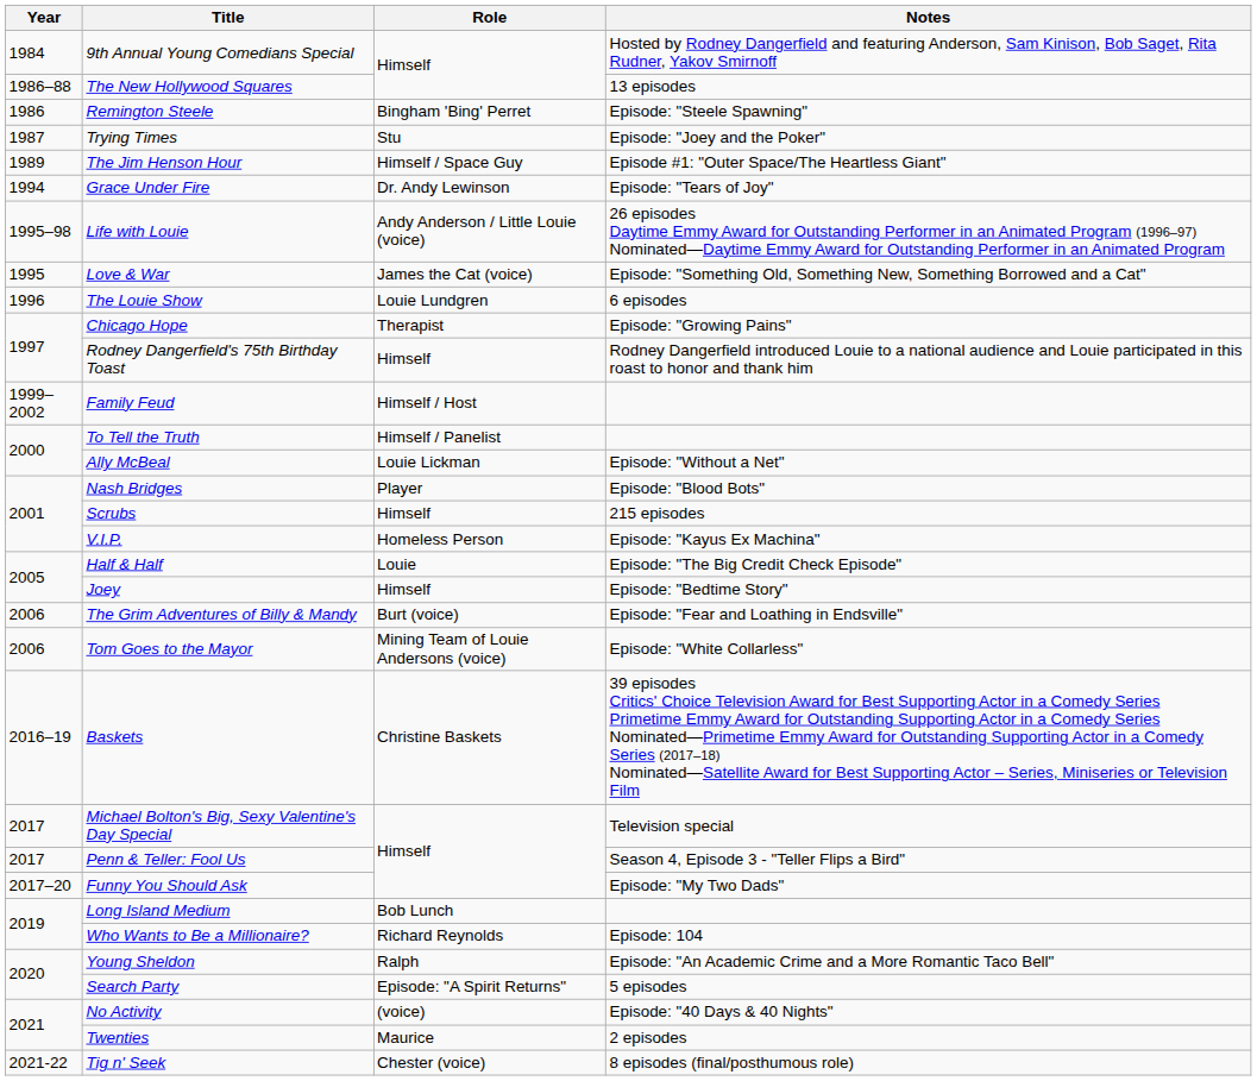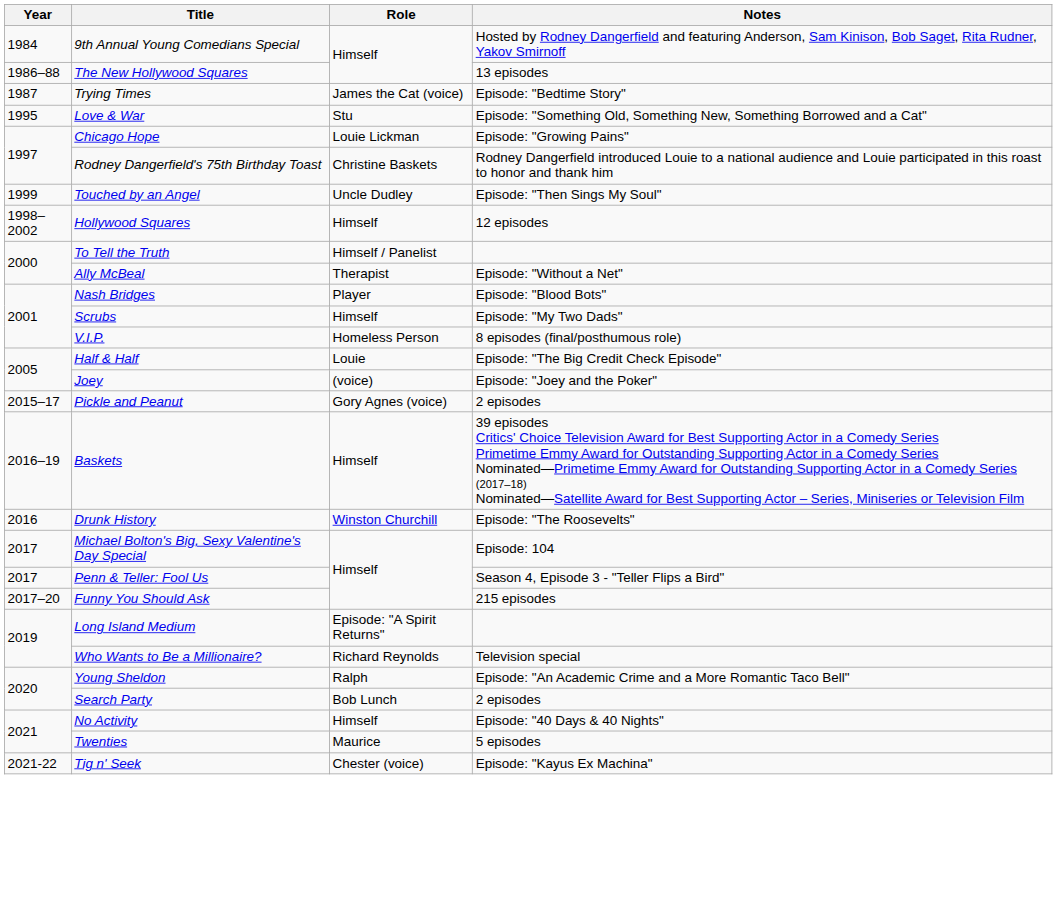 <table class="wikitable sortable">
 <tr>
 <th>Year</th>
 <th>Title</th>
 <th>Role</th>
 <th>Notes</th>
 </tr>
 <tr>
 <td>1984</td>
 <td><em>9th Annual Young Comedians Special</em></td>
 <td rowspan="2">Himself</td>
 <td>Hosted by <a href='#'>Rodney Dangerfield</a> and featuring Anderson, <a href='#'>Sam Kinison</a>, <a href='#'>Bob Saget</a>, <a href='#'>Rita Rudner</a>, <a href='#'>Yakov Smirnoff</a></td>
 </tr>
 <tr>
 <td>1986–88</td>
 <td><em><a href='#'>The New Hollywood Squares</a></em></td>
 <td>13 episodes</td>
 </tr>
 <tr>
-<td>1986</td>
-<td><em><a href='#'>Remington Steele</a></em></td>
-<td>Bingham 'Bing' Perret</td>
-<td>Episode: "Steele Spawning"</td>
-</tr>
-<tr>
 <td>1987</td>
 <td><em>Trying Times</em></td>
-<td>Stu</td>
-<td>Episode: "Joey and the Poker"</td>
-</tr>
-<tr>
-<td>1989</td>
-<td><em><a href='#'>The Jim Henson Hour</a></em></td>
-<td>Himself / Space Guy</td>
-<td>Episode #1: "Outer Space/The Heartless Giant"</td>
-</tr>
-<tr>
-<td>1994</td>
-<td><em><a href='#'>Grace Under Fire</a></em></td>
-<td>Dr. Andy Lewinson</td>
-<td>Episode: "Tears of Joy"</td>
-</tr>
-<tr>
-<td>1995–98</td>
-<td><em><a href='#'>Life with Louie</a></em></td>
-<td>Andy Anderson / Little Louie (voice)</td>
-<td>26 episodes<br><a href='#'>Daytime Emmy Award for Outstanding Performer in an Animated Program</a> <small>(1996–97)</small><br>Nominated—<a href='#'>Daytime Emmy Award for Outstanding Performer in an Animated Program</a></td>
+<td>James the Cat (voice)</td>
+<td>Episode: "Bedtime Story"</td>
 </tr>
 <tr>
 <td>1995</td>
 <td><em><a href='#'>Love & War</a></em></td>
-<td>James the Cat (voice)</td>
+<td>Stu</td>
 <td>Episode: "Something Old, Something New, Something Borrowed and a Cat"</td>
-</tr>
-<tr>
-<td>1996</td>
-<td><em><a href='#'>The Louie Show</a></em></td>
-<td>Louie Lundgren</td>
-<td>6 episodes</td>
 </tr>
 <tr>
 <td rowspan="2">1997</td>
 <td><em><a href='#'>Chicago Hope</a></em></td>
-<td>Therapist</td>
+<td>Louie Lickman</td>
 <td>Episode: "Growing Pains"</td>
 </tr>
 <tr>
 <td><em>Rodney Dangerfield's 75th Birthday Toast</em></td>
-<td>Himself</td>
+<td>Christine Baskets</td>
 <td>Rodney Dangerfield introduced Louie to a national audience and Louie participated in this roast to honor and thank him</td>
 </tr>
 <tr>
-<td>1999–2002</td>
-<td><em><a href='#'>Family Feud</a></em></td>
-<td>Himself / Host</td>
-<td></td>
+<td>1999</td>
+<td><em><a href='#'>Touched by an Angel</a></em></td>
+<td>Uncle Dudley</td>
+<td>Episode: "Then Sings My Soul"</td>
+</tr>
+<tr>
+<td>1998–2002</td>
+<td><em><a href='#'>Hollywood Squares</a></em></td>
+<td>Himself</td>
+<td>12 episodes</td>
 </tr>
 <tr>
 <td rowspan="2">2000</td>
 <td><em><a href='#'>To Tell the Truth</a></em></td>
 <td>Himself / Panelist</td>
 <td></td>
 </tr>
 <tr>
 <td><em><a href='#'>Ally McBeal</a></em></td>
-<td>Louie Lickman</td>
+<td>Therapist</td>
 <td>Episode: "Without a Net"</td>
 </tr>
 <tr>
 <td rowspan="3">2001</td>
 <td><em><a href='#'>Nash Bridges</a></em></td>
 <td>Player</td>
 <td>Episode: "Blood Bots"</td>
 </tr>
 <tr>
 <td><em><a href='#'>Scrubs</a></em></td>
 <td>Himself</td>
-<td>215 episodes</td>
+<td>Episode: "My Two Dads"</td>
 </tr>
 <tr>
 <td><em><a href='#'>V.I.P.</a></em></td>
 <td>Homeless Person</td>
-<td>Episode: "Kayus Ex Machina"</td>
+<td>8 episodes (final/posthumous role)</td>
 </tr>
 <tr>
 <td rowspan="2">2005</td>
 <td><em><a href='#'>Half & Half</a></em></td>
 <td>Louie</td>
 <td>Episode: "The Big Credit Check Episode"</td>
 </tr>
 <tr>
 <td><em><a href='#'>Joey</a></em></td>
-<td>Himself</td>
-<td>Episode: "Bedtime Story"</td>
+<td>(voice)</td>
+<td>Episode: "Joey and the Poker"</td>
 </tr>
 <tr>
-<td>2006</td>
-<td><em><a href='#'>The Grim Adventures of Billy & Mandy</a></em></td>
-<td>Burt (voice)</td>
-<td>Episode: "Fear and Loathing in Endsville"</td>
-</tr>
-<tr>
-<td>2006</td>
-<td><em><a href='#'>Tom Goes to the Mayor</a></em></td>
-<td>Mining Team of Louie Andersons (voice)</td>
-<td>Episode: "White Collarless"</td>
+<td>2015–17</td>
+<td><em><a href='#'>Pickle and Peanut</a></em></td>
+<td>Gory Agnes (voice)</td>
+<td>2 episodes</td>
 </tr>
 <tr>
 <td>2016–19</td>
 <td><em><a href='#'>Baskets</a></em></td>
-<td>Christine Baskets</td>
+<td>Himself</td>
 <td>39 episodes<br><a href='#'>Critics' Choice Television Award for Best Supporting Actor in a Comedy Series</a><br><a href='#'>Primetime Emmy Award for Outstanding Supporting Actor in a Comedy Series</a><br>Nominated—<a href='#'>Primetime Emmy Award for Outstanding Supporting Actor in a Comedy Series</a> <small>(2017–18)</small><br>Nominated—<a href='#'>Satellite Award for Best Supporting Actor – Series, Miniseries or Television Film</a></td>
+</tr>
+<tr>
+<td>2016</td>
+<td><em><a href='#'>Drunk History</a></em></td>
+<td><a href='#'>Winston Churchill</a></td>
+<td>Episode: "The Roosevelts"</td>
 </tr>
 <tr>
 <td>2017</td>
 <td><em><a href='#'>Michael Bolton's Big, Sexy Valentine's Day Special</a></em></td>
 <td rowspan="3">Himself</td>
-<td>Television special</td>
+<td>Episode: 104</td>
 </tr>
 <tr>
 <td>2017</td>
 <td><em><a href='#'>Penn & Teller: Fool Us</a></em></td>
 <td>Season 4, Episode 3 - "Teller Flips a Bird"</td>
 </tr>
 <tr>
 <td>2017–20</td>
 <td><em><a href='#'>Funny You Should Ask</a></em></td>
-<td>Episode: "My Two Dads"</td>
+<td>215 episodes</td>
 </tr>
 <tr>
 <td rowspan="2">2019</td>
 <td><em><a href='#'>Long Island Medium</a></em></td>
-<td>Bob Lunch</td>
+<td>Episode: "A Spirit Returns"</td>
 </tr>
 <tr>
 <td><em><a href='#'>Who Wants to Be a Millionaire?</a></em></td>
 <td>Richard Reynolds</td>
-<td>Episode: 104</td>
+<td>Television special</td>
 </tr>
 <tr>
 <td rowspan="2">2020</td>
 <td><em><a href='#'>Young Sheldon</a></em></td>
 <td>Ralph</td>
 <td>Episode: "An Academic Crime and a More Romantic Taco Bell"</td>
 </tr>
 <tr>
 <td><em><a href='#'>Search Party</a></em></td>
-<td>Episode: "A Spirit Returns"</td>
-<td>5 episodes</td>
+<td>Bob Lunch</td>
+<td>2 episodes</td>
 </tr>
 <tr>
 <td rowspan="2">2021</td>
 <td><em><a href='#'>No Activity</a></em></td>
-<td>(voice)</td>
+<td>Himself</td>
 <td>Episode: "40 Days & 40 Nights"</td>
 </tr>
 <tr>
 <td><em><a href='#'>Twenties</a></em></td>
 <td>Maurice</td>
-<td>2 episodes</td>
+<td>5 episodes</td>
 </tr>
 <tr>
 <td>2021-22</td>
 <td><em><a href='#'>Tig n' Seek</a></em></td>
 <td>Chester (voice)</td>
-<td>8 episodes (final/posthumous role)</td>
+<td>Episode: "Kayus Ex Machina"</td>
 </tr>
 </table>
